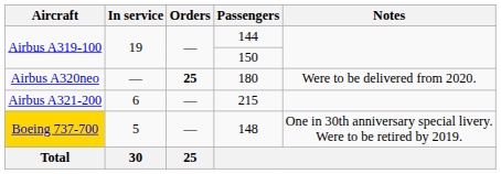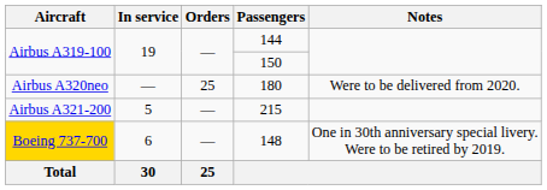 <table class="wikitable" style="margin:1em auto; border-collapse:collapse;text-align:center">
 <tr>
 <th>Aircraft</th>
 <th>In service</th>
 <th>Orders</th>
 <th>Passengers</th>
 <th>Notes</th>
 </tr>
 <tr>
 <td rowspan="2"><a href='#'>Airbus A319-100</a></td>
 <td rowspan="2">19</td>
 <td rowspan="2">—</td>
 <td>144</td>
 <td rowspan="2"></td>
 </tr>
 <tr>
 <td>150</td>
 </tr>
 <tr>
 <td><a href='#'>Airbus A320neo</a></td>
 <td>—</td>
-<td><strong>25</strong></td>
+<td>25</td>
 <td>180</td>
 <td>Were to be delivered from 2020.</td>
 </tr>
 <tr>
 <td><a href='#'>Airbus A321-200</a></td>
-<td>6</td>
+<td>5</td>
 <td>—</td>
 <td>215</td>
 <td></td>
 </tr>
 <tr>
 <td style="background: gold;"><a href='#'>Boeing 737-700</a></td>
-<td>5</td>
+<td>6</td>
 <td>—</td>
 <td>148</td>
 <td>One in 30th anniversary special livery.<br>Were to be retired by 2019.</td>
 </tr>
 <tr>
 <th>Total</th>
 <th>30</th>
 <th>25</th>
 <th colspan="3"></th>
 </tr>
 </table>
